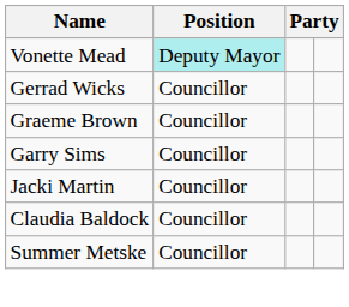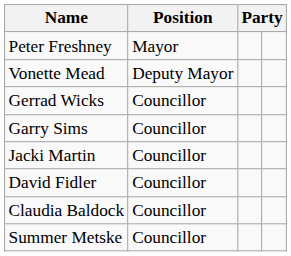 <table class="wikitable">
 <tr>
 <th>Name</th>
 <th>Position</th>
 <th colspan="2">Party</th>
 </tr>
 <tr>
+<td>Peter Freshney</td>
+<td>Mayor</td>
+<td></td>
+<td></td>
+</tr>
+<tr>
 <td>Vonette Mead</td>
-<td style="background: paleturquoise;">Deputy Mayor</td>
+<td>Deputy Mayor</td>
 <td></td>
 <td></td>
 </tr>
 <tr>
 <td>Gerrad Wicks</td>
-<td>Councillor</td>
-<td></td>
-<td></td>
-</tr>
-<tr>
-<td>Graeme Brown</td>
 <td>Councillor</td>
 <td></td>
 <td></td>
 </tr>
 <tr>
 <td>Garry Sims</td>
 <td>Councillor</td>
 <td></td>
 <td></td>
 </tr>
 <tr>
 <td>Jacki Martin</td>
 <td>Councillor</td>
 <td></td>
 <td></td>
 </tr>
 <tr>
+<td>David Fidler</td>
+<td>Councillor</td>
+<td></td>
+<td></td>
+</tr>
+<tr>
 <td>Claudia Baldock</td>
 <td>Councillor</td>
 <td></td>
 <td></td>
 </tr>
 <tr>
 <td>Summer Metske</td>
 <td>Councillor</td>
 <td></td>
 <td></td>
 </tr>
 </table>
